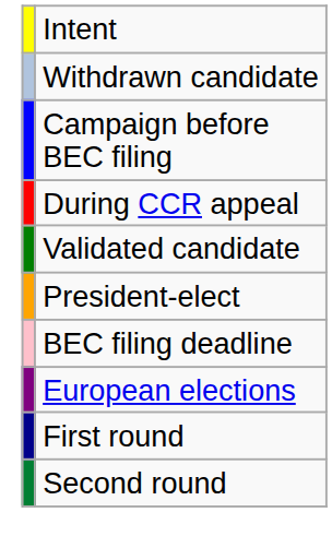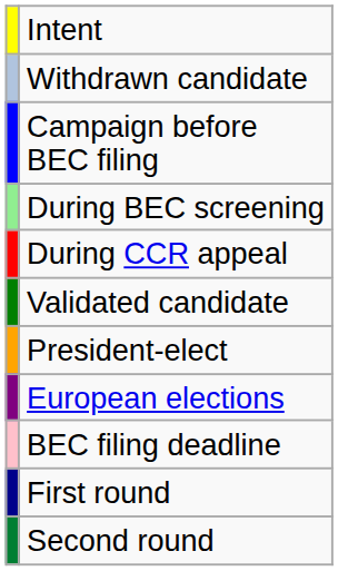 <table class="wikitable" style="float:right;font-size:90%;padding:10px">
 <tr>
 <td style="background:#ff0;"></td>
 <td>Intent</td>
 </tr>
 <tr>
 <td style="background:#B0C4DE;"></td>
 <td>Withdrawn candidate</td>
 </tr>
 <tr>
 <td style="background:#00f;"></td>
 <td>Campaign before<br>BEC filing</td>
 </tr>
 <tr>
+<td style="background:lightgreen;"></td>
+<td>During BEC screening</td>
+</tr>
+<tr>
 <td style="background:red;"></td>
 <td>During <a href='#'>CCR</a> appeal</td>
 </tr>
 <tr>
 <td style="background:green;"></td>
 <td>Validated candidate</td>
 </tr>
 <tr>
 <td style="background:orange;"></td>
 <td>President-elect</td>
 </tr>
 <tr>
+<td style="background:purple;"></td>
+<td><a href='#'>European elections</a></td>
+</tr>
+<tr>
 <td style="background:pink"></td>
 <td>BEC filing deadline</td>
-</tr>
-<tr>
-<td style="background:purple;"></td>
-<td><a href='#'>European elections</a></td>
 </tr>
 <tr>
 <td style="background:darkBlue;"></td>
 <td>First round</td>
 </tr>
 <tr>
 <td style="background:#007f33;"></td>
 <td>Second round</td>
 </tr>
 </table>
